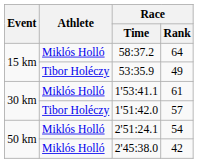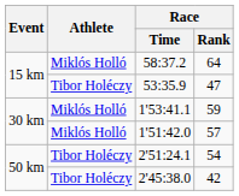 <table class="wikitable" border="1" style="font-size:90%">
 <tr>
 <th rowspan=2>Event</th>
 <th rowspan=2>Athlete</th>
 <th colspan=2>Race</th>
 </tr>
 <tr>
 <th>Time</th>
 <th>Rank</th>
 </tr>
 <tr>
 <td rowspan=2>15 km</td>
 <td><a href='#'>Miklós Holló</a></td>
 <td align=center>58:37.2</td>
 <td align=center>64</td>
 </tr>
 <tr>
 <td><a href='#'>Tibor Holéczy</a></td>
 <td align=center>53:35.9</td>
-<td align=center>49</td>
+<td align=center>47</td>
 </tr>
 <tr>
 <td rowspan=2>30 km</td>
 <td><a href='#'>Miklós Holló</a></td>
 <td align=center>1'53:41.1</td>
-<td align=center>61</td>
+<td align=center>59</td>
 </tr>
 <tr>
-<td><a href='#'>Tibor Holéczy</a></td>
+<td><a href='#'>Miklós Holló</a></td>
 <td align=center>1'51:42.0</td>
 <td align=center>57</td>
 </tr>
 <tr>
 <td rowspan=2>50 km</td>
-<td><a href='#'>Miklós Holló</a></td>
+<td><a href='#'>Tibor Holéczy</a></td>
 <td align=center>2'51:24.1</td>
 <td align=center>54</td>
 </tr>
 <tr>
-<td><a href='#'>Miklós Holló</a></td>
+<td><a href='#'>Tibor Holéczy</a></td>
 <td align=center>2'45:38.0</td>
 <td align=center>42</td>
 </tr>
 </table>
